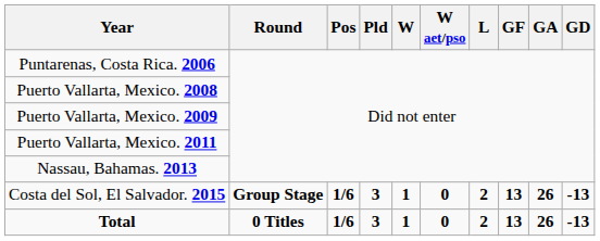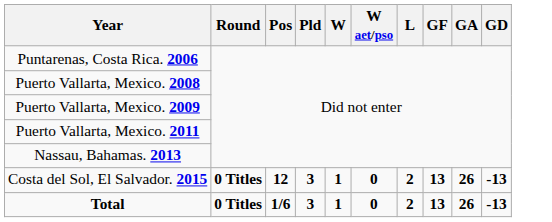 <table class="wikitable" style="text-align: center;">
 <tr>
 <th>Year</th>
 <th>Round</th>
 <th width=20>Pos</th>
 <th width=20>Pld</th>
 <th width=20>W</th>
 <th width=20>W<br><small><a href='#'>aet</a>/<a href='#'>pso</a></small></th>
 <th width=20>L</th>
 <th width=20>GF</th>
 <th width=20>GA</th>
 <th width=20>GD</th>
 </tr>
 <tr style="background:;">
 <td>Puntarenas, Costa Rica. <strong><a href='#'>2006</a></strong></td>
 <td rowspan=5 colspan=9>Did not enter</td>
 </tr>
 <tr style="background:;">
 <td>Puerto Vallarta, Mexico. <strong><a href='#'>2008</a></strong></td>
 </tr>
 <tr style="background:;">
 <td>Puerto Vallarta, Mexico. <strong><a href='#'>2009</a></strong></td>
 </tr>
 <tr style="background:;">
 <td>Puerto Vallarta, Mexico. <strong><a href='#'>2011</a></strong></td>
 </tr>
 <tr style="background:;">
 <td>Nassau, Bahamas. <strong><a href='#'>2013</a></strong></td>
 </tr>
 <tr style="background:;">
 <td>Costa del Sol, El Salvador. <strong><a href='#'>2015</a></strong></td>
-<td><strong>Group Stage</strong></td>
-<td><strong>1/6</strong></td>
+<td><strong>0 Titles</strong></td>
+<td><strong>12</strong></td>
 <td><strong>3</strong></td>
 <td><strong>1</strong></td>
 <td><strong>0</strong></td>
 <td><strong>2</strong></td>
 <td><strong>13</strong></td>
 <td><strong>26</strong></td>
 <td><strong>-13</strong></td>
 </tr>
 <tr>
 <td><strong>Total</strong></td>
 <td><strong>0 Titles</strong></td>
 <td><strong>1/6</strong></td>
 <td><strong>3</strong></td>
 <td><strong>1</strong></td>
 <td><strong>0</strong></td>
 <td><strong>2</strong></td>
 <td><strong>13</strong></td>
 <td><strong>26</strong></td>
 <td><strong>-13</strong></td>
 </tr>
 </table>
